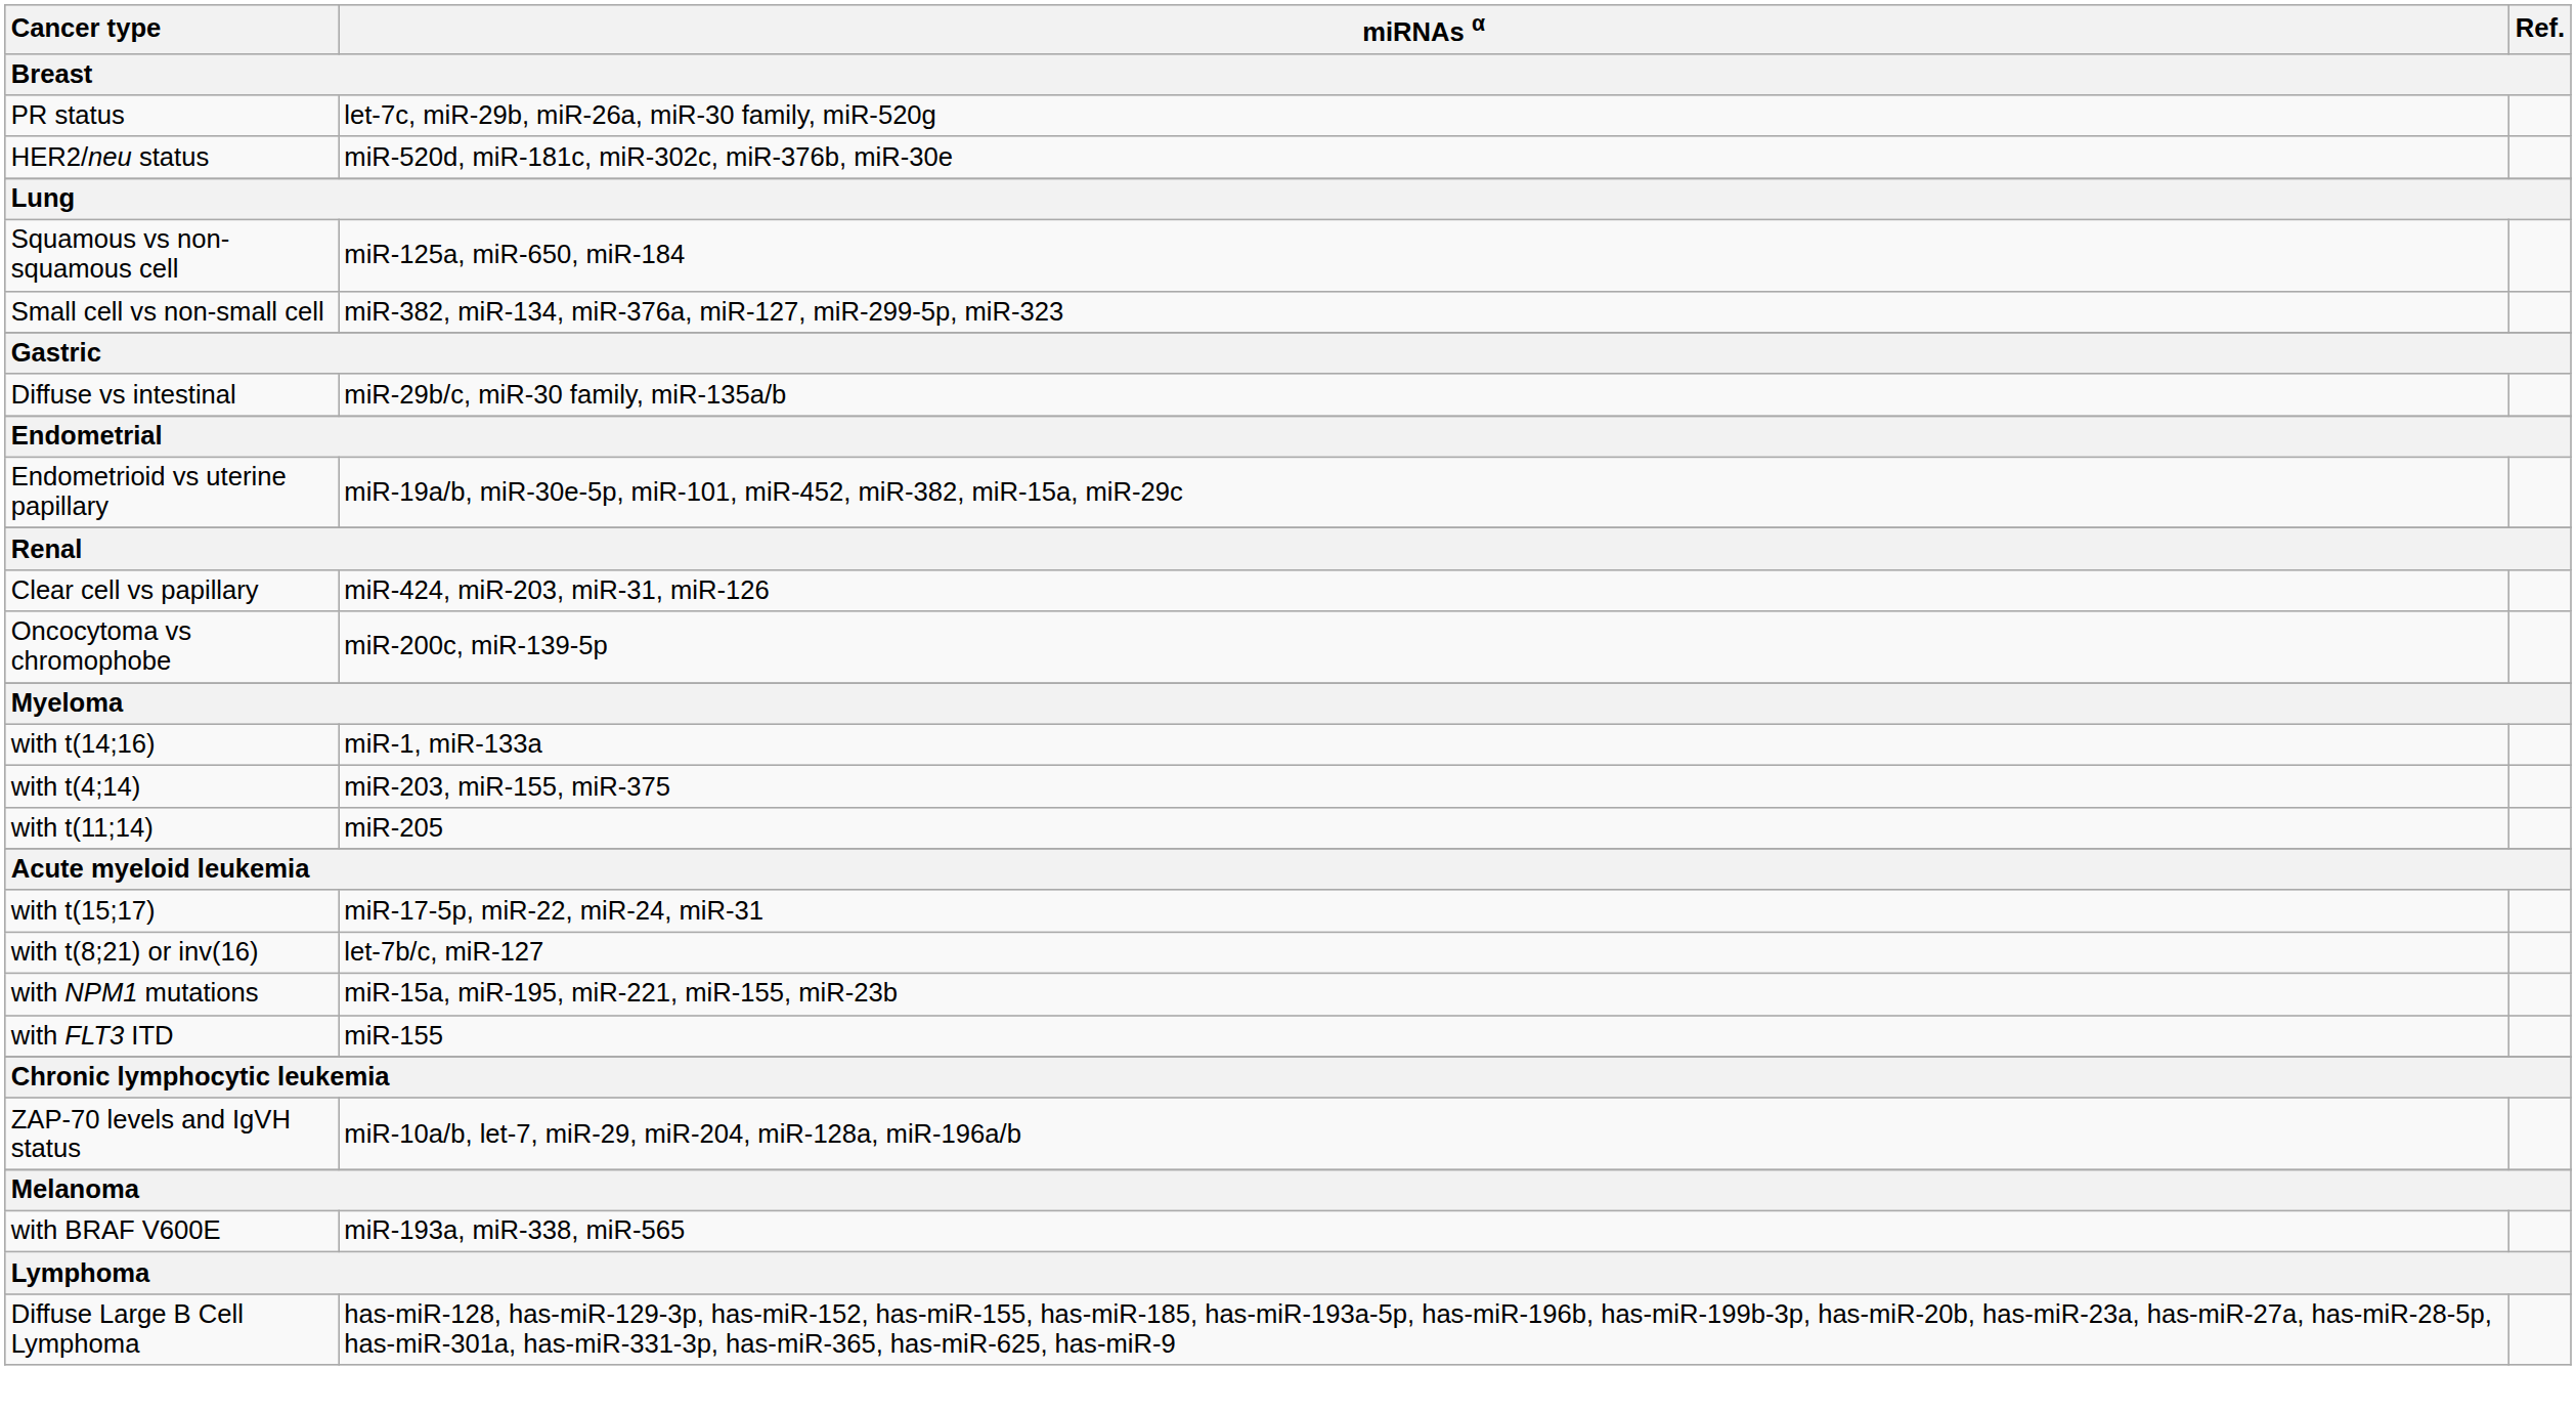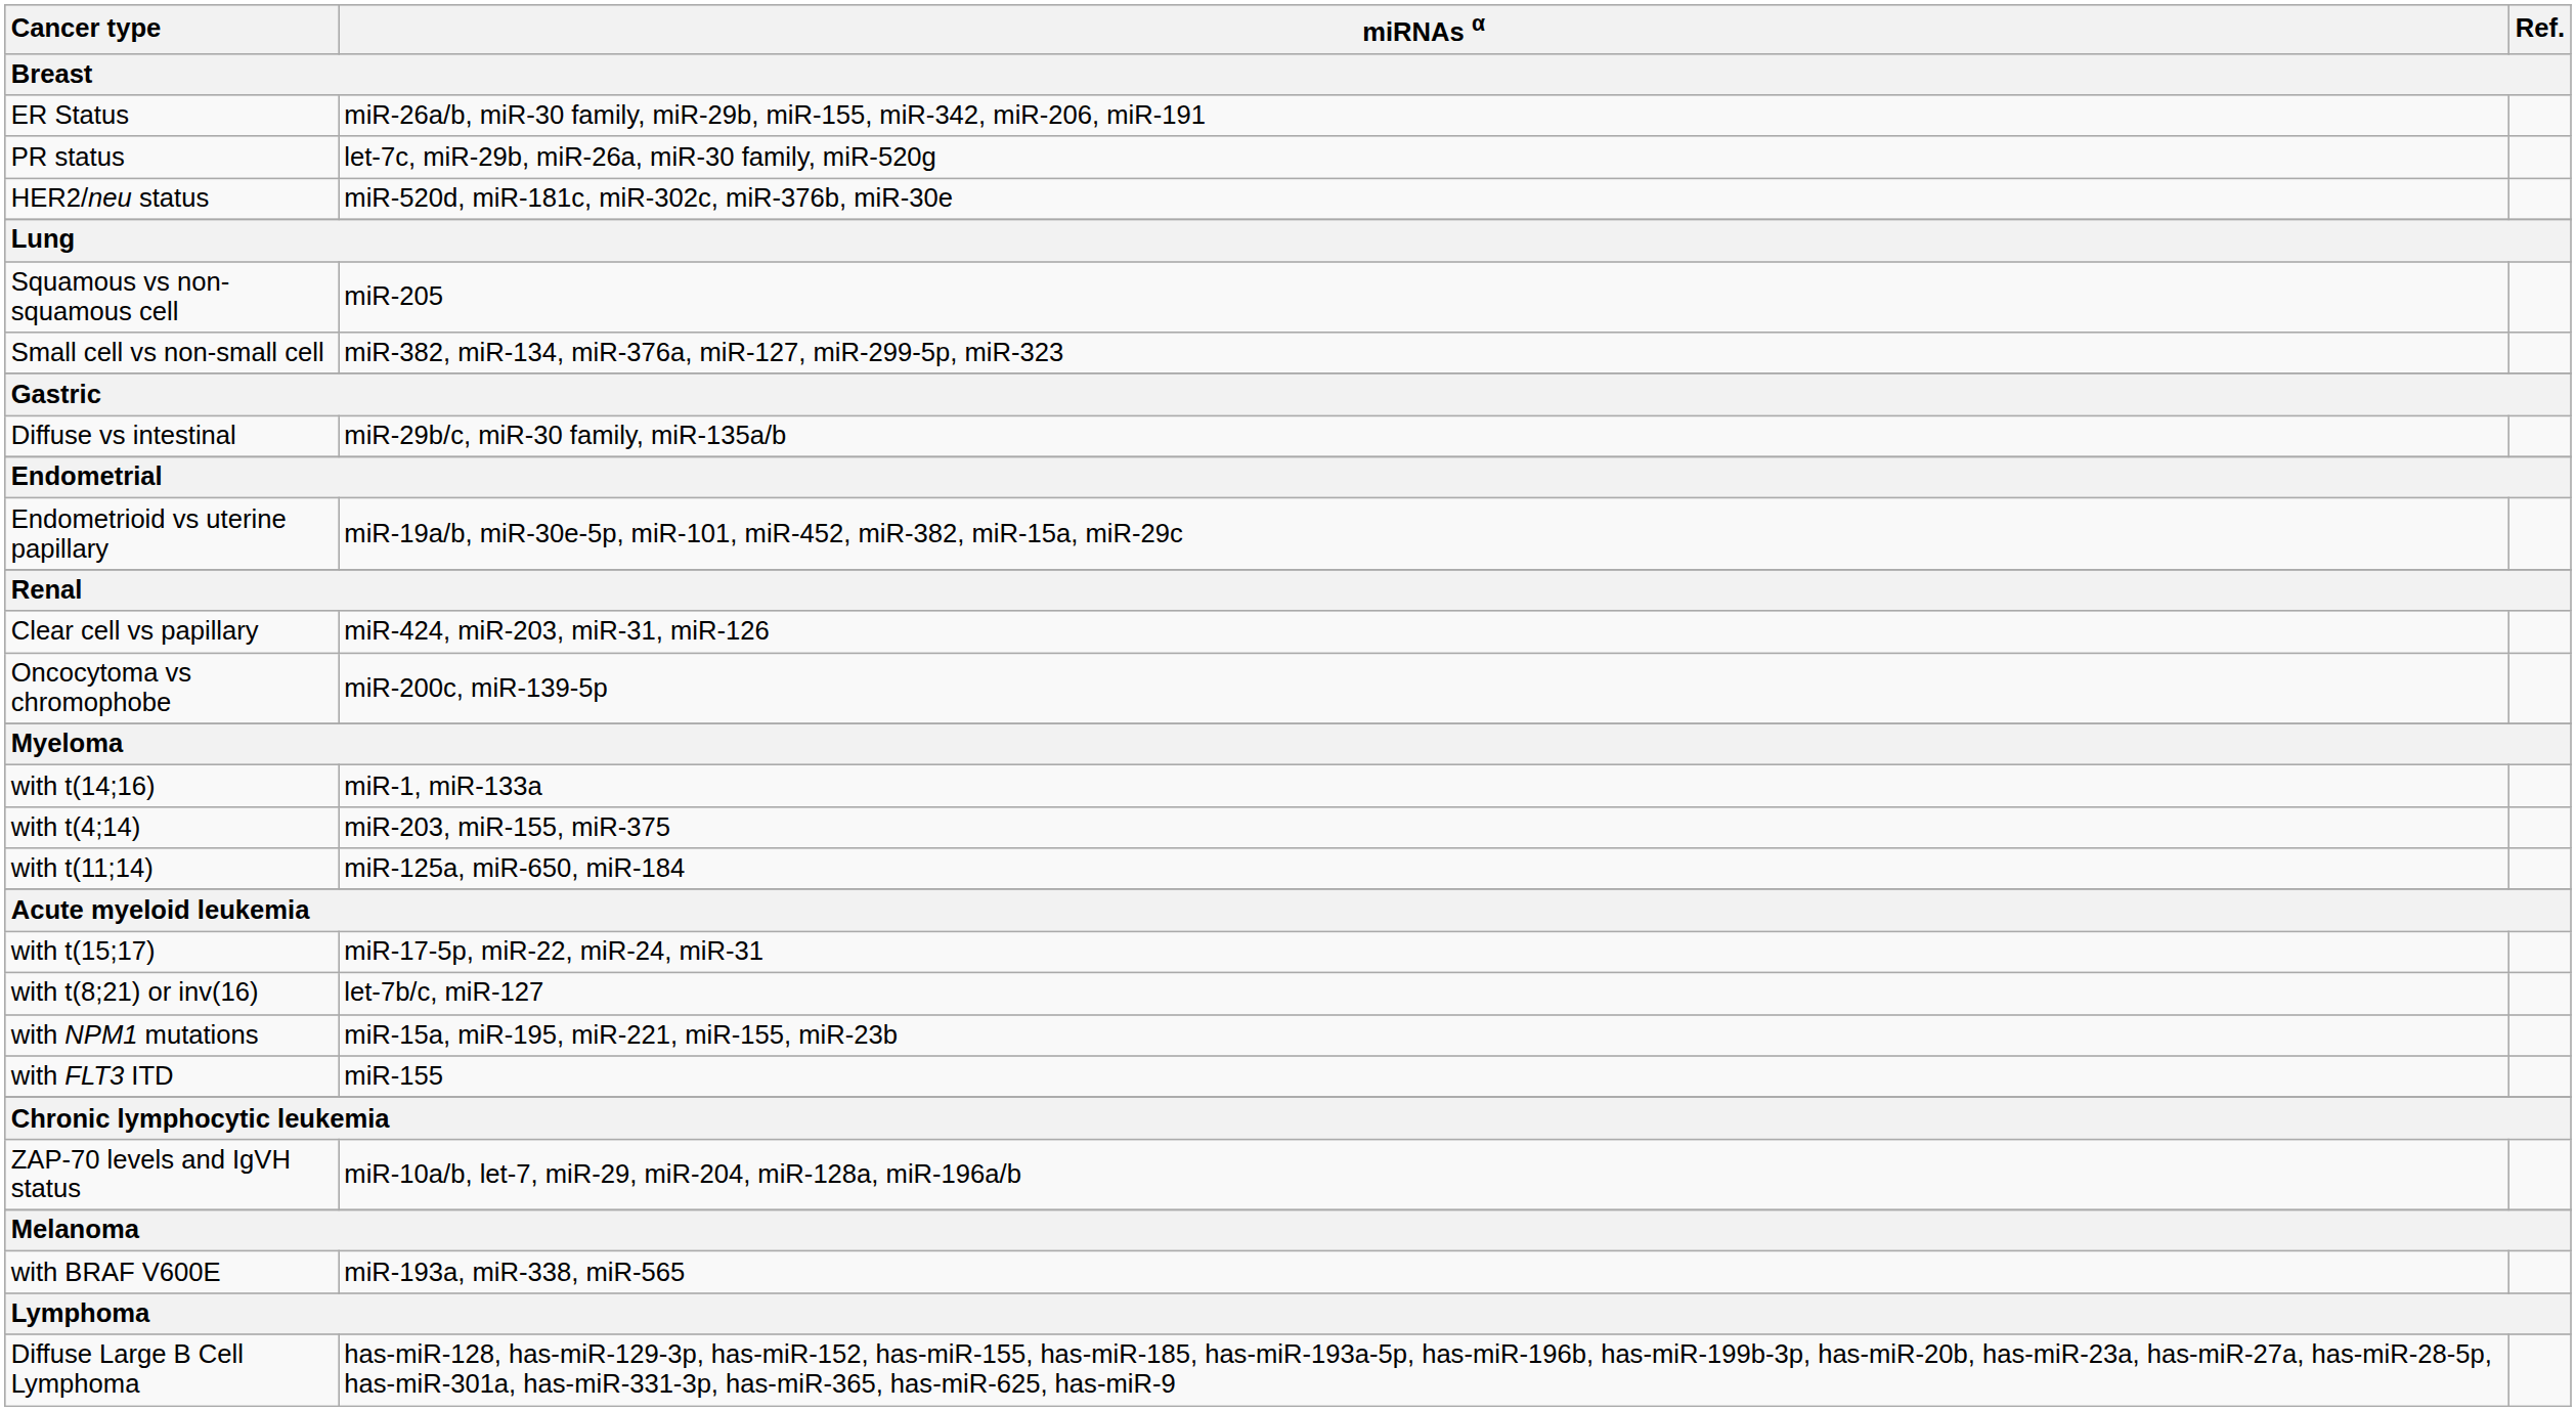 <table class="wikitable">
 <tr>
 <th style="text-align: left">Cancer type</th>
 <th>miRNAs <sup>α</sup></th>
 <th>Ref.</th>
 </tr>
 <tr>
 <th width = "90" colspan = "3" style="text-align: left">Breast</th>
+</tr>
+<tr>
+<td>ER Status</td>
+<td>miR-26a/b, miR-30 family, miR-29b, miR-155, miR-342, miR-206, miR-191</td>
+<td></td>
 </tr>
 <tr>
 <td>PR status</td>
 <td>let-7c, miR-29b, miR-26a, miR-30 family, miR-520g</td>
 <td></td>
 </tr>
 <tr>
 <td>HER2/<em>neu</em> status</td>
 <td>miR-520d, miR-181c, miR-302c, miR-376b, miR-30e</td>
 <td></td>
 </tr>
 <tr>
 </tr>
 <tr>
 <th width = "90" colspan = "3" style="text-align: left"><strong>Lung</strong></th>
 </tr>
 <tr>
 <td>Squamous vs non-squamous cell</td>
-<td>miR-125a, miR-650, miR-184</td>
+<td>miR-205</td>
 <td></td>
 </tr>
 <tr>
 <td>Small cell vs non-small cell</td>
 <td>miR-382, miR-134, miR-376a, miR-127, miR-299-5p, miR-323</td>
 <td></td>
 </tr>
 <tr>
 </tr>
 <tr>
 <th width = "90" colspan = "3" style="text-align: left"><strong>Gastric</strong></th>
 </tr>
 <tr>
 <td>Diffuse vs intestinal</td>
 <td>miR-29b/c, miR-30 family, miR-135a/b</td>
 <td></td>
 </tr>
 <tr>
 </tr>
 <tr>
 <th width = "90" colspan = "3" style="text-align: left"><strong>Endometrial</strong></th>
 </tr>
 <tr>
 <td>Endometrioid vs uterine papillary</td>
 <td>miR-19a/b, miR-30e-5p, miR-101, miR-452, miR-382, miR-15a, miR-29c</td>
 <td></td>
 </tr>
 <tr>
 </tr>
 <tr>
 <th width = "90" colspan = "3" style="text-align: left"><strong>Renal</strong></th>
 </tr>
 <tr>
 <td>Clear cell vs papillary</td>
 <td>miR-424, miR-203, miR-31, miR-126</td>
 <td></td>
 </tr>
 <tr>
 <td>Oncocytoma vs chromophobe</td>
 <td>miR-200c, miR-139-5p</td>
 <td></td>
 </tr>
 <tr>
 </tr>
 <tr>
 <th width = "90" colspan = "3" style="text-align: left"><strong>Myeloma</strong></th>
 </tr>
 <tr>
 <td>with t(14;16)</td>
 <td>miR-1, miR-133a</td>
 <td></td>
 </tr>
 <tr>
 <td>with t(4;14)</td>
 <td>miR-203, miR-155, miR-375</td>
 <td></td>
 </tr>
 <tr>
 <td>with t(11;14)</td>
-<td>miR-205</td>
+<td>miR-125a, miR-650, miR-184</td>
 <td></td>
 </tr>
 <tr>
 </tr>
 <tr>
 <th width = "90" colspan = "3" style="text-align: left"><strong>Acute myeloid leukemia</strong></th>
 </tr>
 <tr>
 <td>with t(15;17)</td>
 <td>miR-17-5p, miR-22, miR-24, miR-31</td>
 <td></td>
 </tr>
 <tr>
 <td>with t(8;21) or inv(16)</td>
 <td>let-7b/c, miR-127</td>
 <td></td>
 </tr>
 <tr>
 <td>with <em>NPM1</em> mutations</td>
 <td>miR-15a, miR-195, miR-221, miR-155, miR-23b</td>
 <td></td>
 </tr>
 <tr>
 <td>with <em>FLT3</em> ITD</td>
 <td>miR-155</td>
 <td></td>
 </tr>
 <tr>
 </tr>
 <tr>
 <th width = "90" colspan = "3" style="text-align: left"><strong>Chronic lymphocytic leukemia</strong></th>
 </tr>
 <tr>
 <td>ZAP-70 levels and IgVH status</td>
 <td>miR-10a/b, let-7, miR-29, miR-204, miR-128a, miR-196a/b</td>
 <td></td>
 </tr>
 <tr>
 </tr>
 <tr>
 <th width = "90" colspan = "3" style="text-align: left"><strong>Melanoma</strong></th>
 </tr>
 <tr>
 <td>with BRAF V600E</td>
 <td>miR-193a, miR-338, miR-565</td>
 <td></td>
 </tr>
 <tr>
 <th width = "90" colspan = "3" style="text-align: left"><strong>Lymphoma</strong></th>
 </tr>
 <tr>
 <td>Diffuse Large B Cell Lymphoma</td>
 <td>has-miR-128, has-miR-129-3p, has-miR-152, has-miR-155, has-miR-185, has-miR-193a-5p, has-miR-196b, has-miR-199b-3p, has-miR-20b, has-miR-23a, has-miR-27a, has-miR-28-5p, has-miR-301a, has-miR-331-3p, has-miR-365, has-miR-625, has-miR-9</td>
 <td></td>
 </tr>
 </table>
